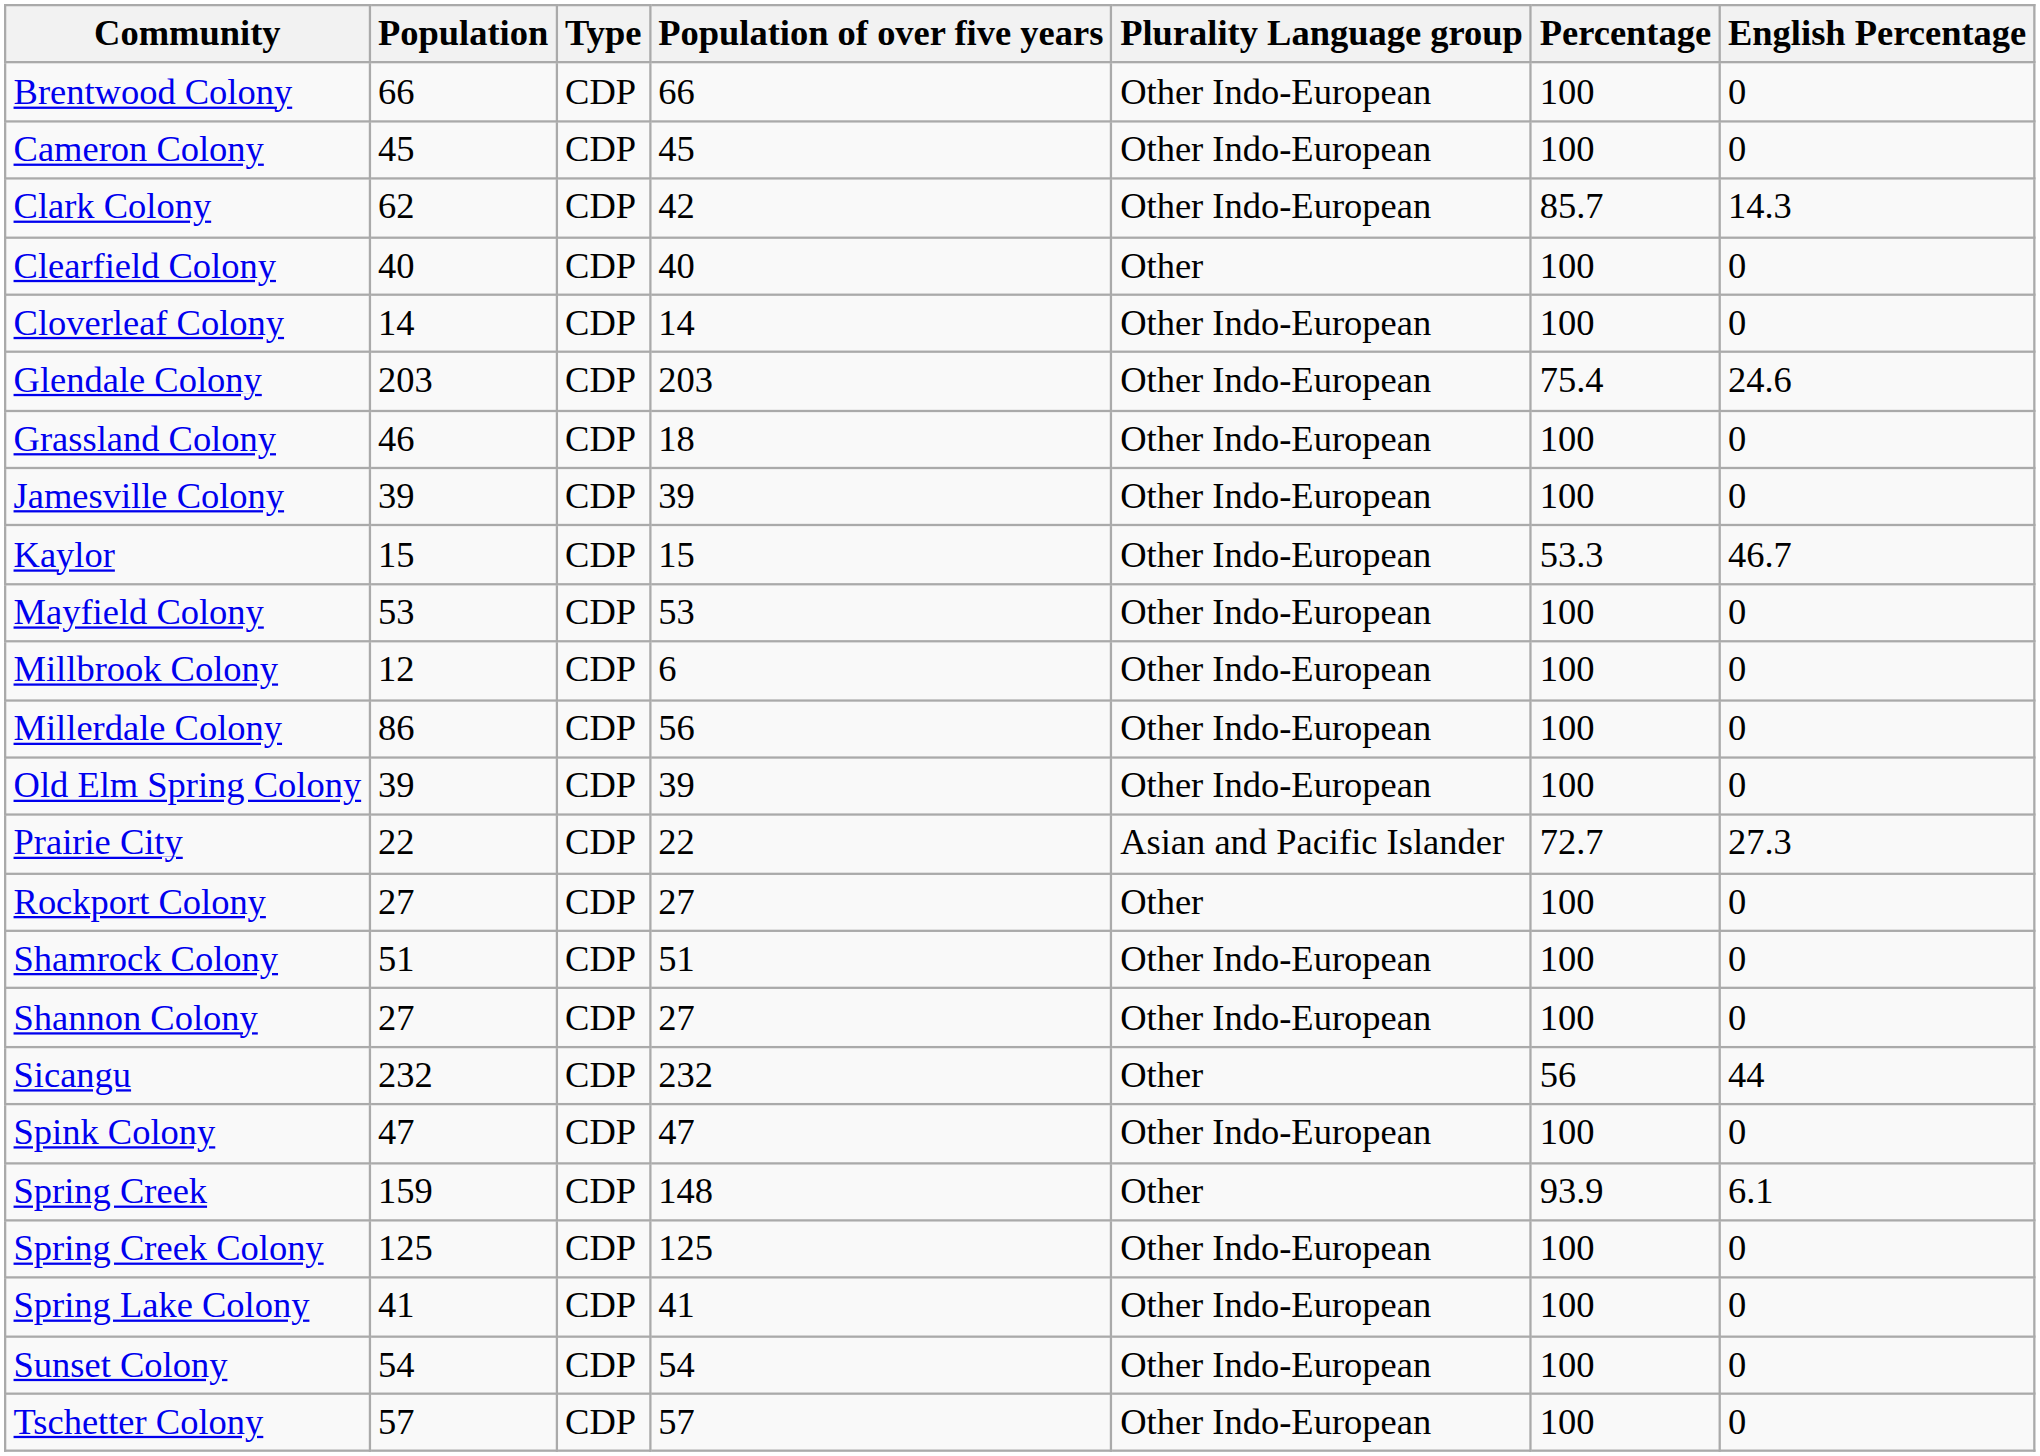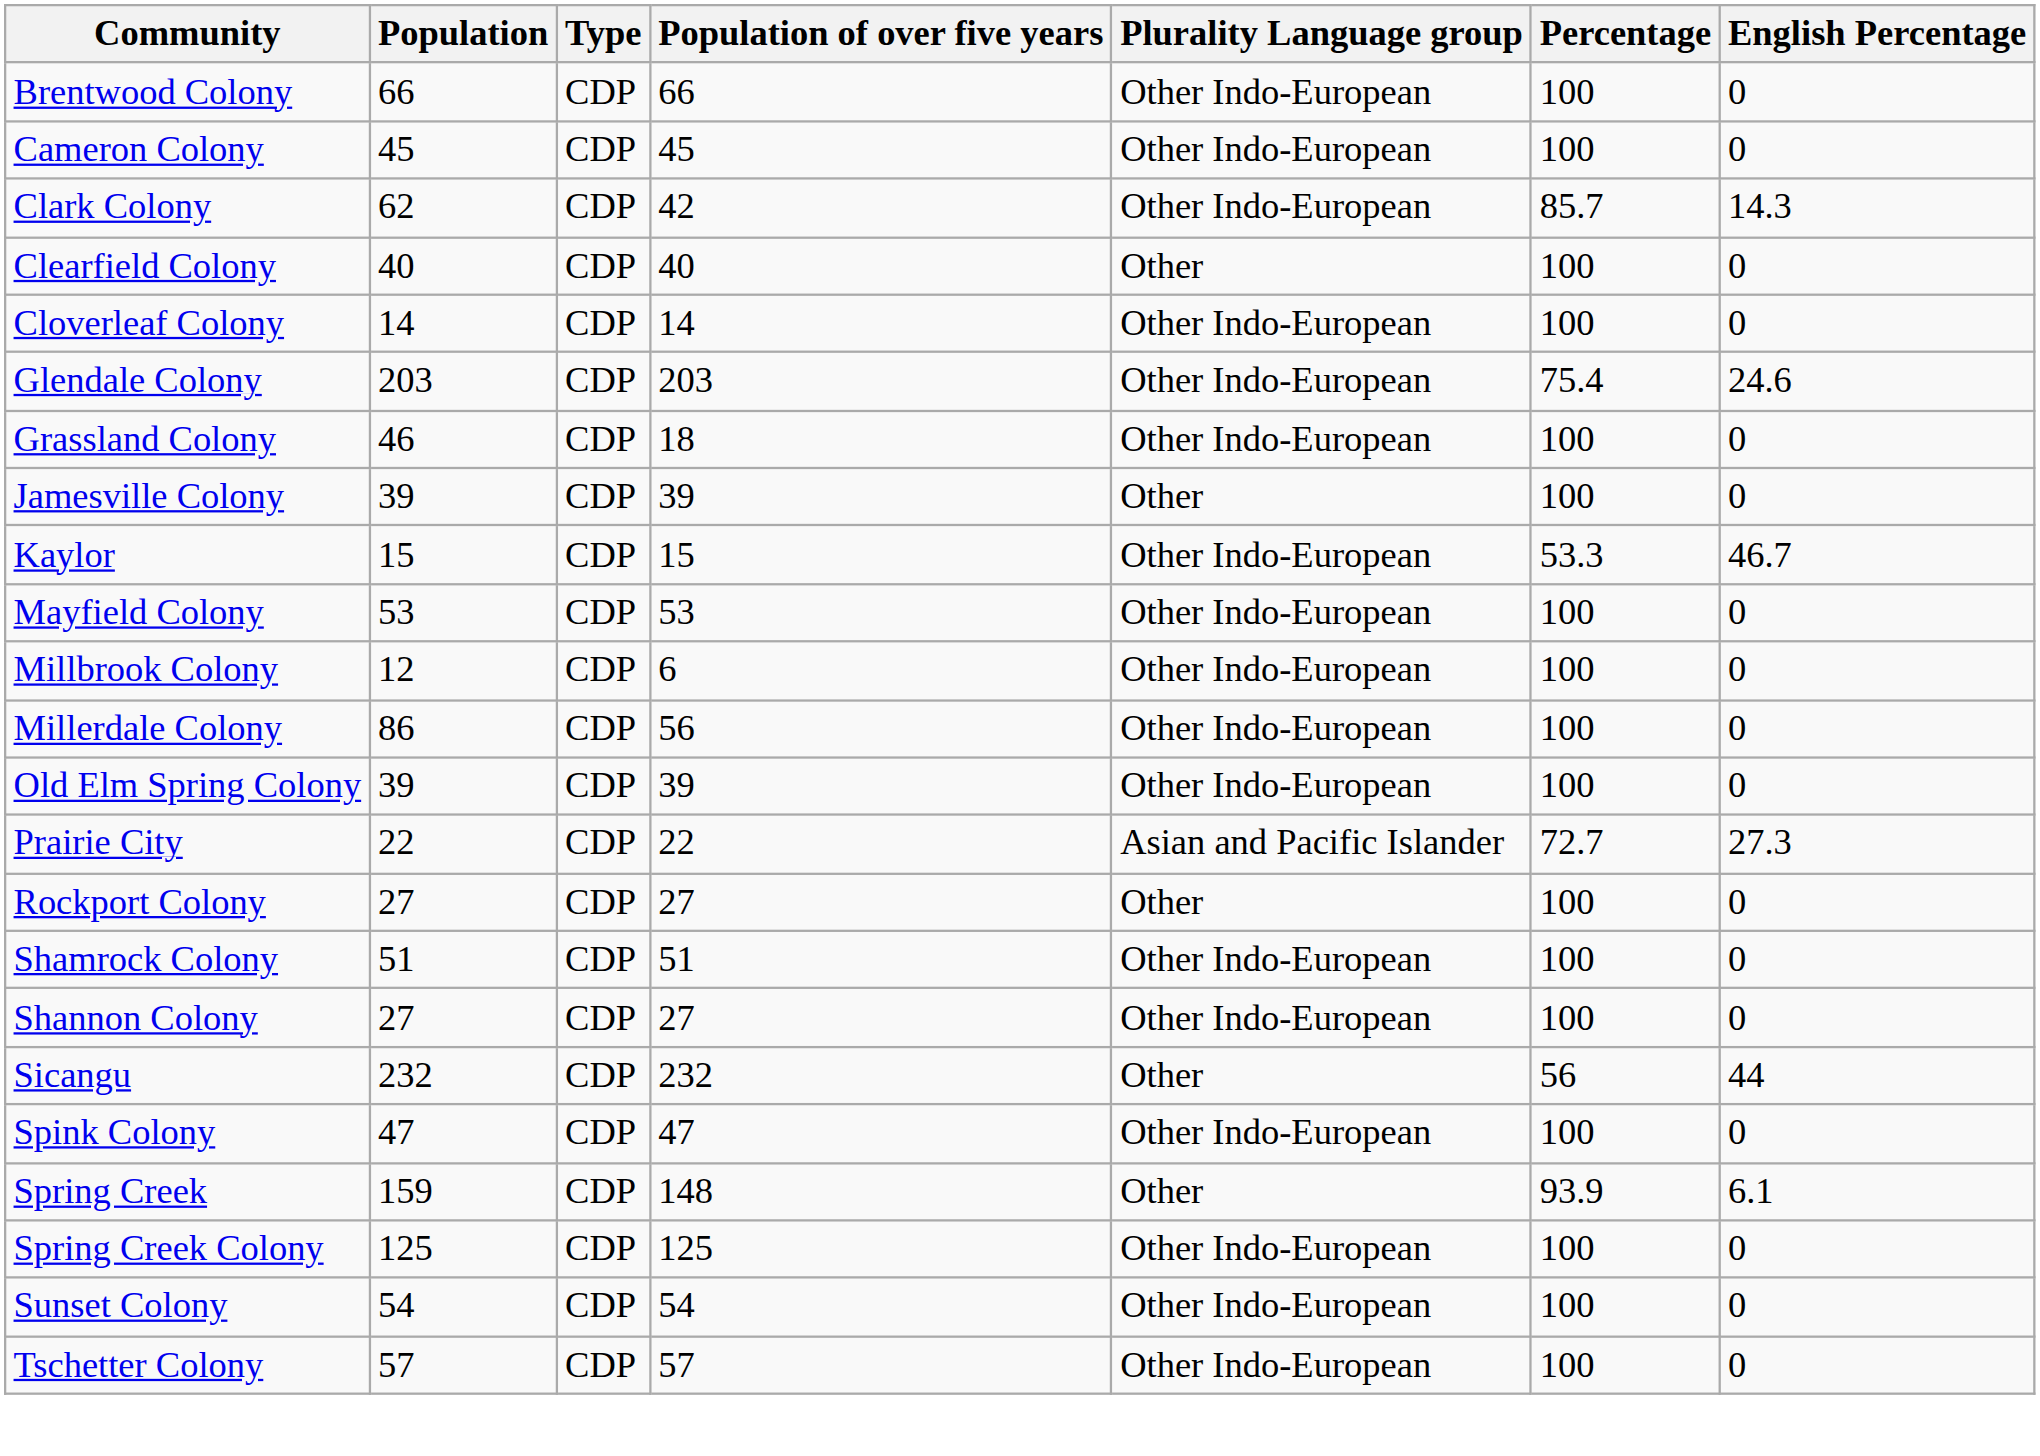 <table class="wikitable sortable">
 <tr>
 <th>Community</th>
 <th>Population</th>
 <th>Type</th>
 <th>Population of over five years</th>
 <th>Plurality Language group</th>
 <th>Percentage</th>
 <th>English Percentage</th>
 </tr>
 <tr>
 <td><a href='#'>Brentwood Colony</a></td>
 <td>66</td>
 <td>CDP</td>
 <td>66</td>
 <td>Other Indo-European</td>
 <td>100</td>
 <td>0</td>
 </tr>
 <tr>
 <td><a href='#'>Cameron Colony</a></td>
 <td>45</td>
 <td>CDP</td>
 <td>45</td>
 <td>Other Indo-European</td>
 <td>100</td>
 <td>0</td>
 </tr>
 <tr>
 <td><a href='#'>Clark Colony</a></td>
 <td>62</td>
 <td>CDP</td>
 <td>42</td>
 <td>Other Indo-European</td>
 <td>85.7</td>
 <td>14.3</td>
 </tr>
 <tr>
 <td><a href='#'>Clearfield Colony</a></td>
 <td>40</td>
 <td>CDP</td>
 <td>40</td>
 <td>Other</td>
 <td>100</td>
 <td>0</td>
 </tr>
 <tr>
 <td><a href='#'>Cloverleaf Colony</a></td>
 <td>14</td>
 <td>CDP</td>
 <td>14</td>
 <td>Other Indo-European</td>
 <td>100</td>
 <td>0</td>
 </tr>
 <tr>
 <td><a href='#'>Glendale Colony</a></td>
 <td>203</td>
 <td>CDP</td>
 <td>203</td>
 <td>Other Indo-European</td>
 <td>75.4</td>
 <td>24.6</td>
 </tr>
 <tr>
 <td><a href='#'>Grassland Colony</a></td>
 <td>46</td>
 <td>CDP</td>
 <td>18</td>
 <td>Other Indo-European</td>
 <td>100</td>
 <td>0</td>
 </tr>
 <tr>
 <td><a href='#'>Jamesville Colony</a></td>
 <td>39</td>
 <td>CDP</td>
 <td>39</td>
-<td>Other Indo-European</td>
+<td>Other</td>
 <td>100</td>
 <td>0</td>
 </tr>
 <tr>
 <td><a href='#'>Kaylor</a></td>
 <td>15</td>
 <td>CDP</td>
 <td>15</td>
 <td>Other Indo-European</td>
 <td>53.3</td>
 <td>46.7</td>
 </tr>
 <tr>
 <td><a href='#'>Mayfield Colony</a></td>
 <td>53</td>
 <td>CDP</td>
 <td>53</td>
 <td>Other Indo-European</td>
 <td>100</td>
 <td>0</td>
 </tr>
 <tr>
 <td><a href='#'>Millbrook Colony</a></td>
 <td>12</td>
 <td>CDP</td>
 <td>6</td>
 <td>Other Indo-European</td>
 <td>100</td>
 <td>0</td>
 </tr>
 <tr>
 <td><a href='#'>Millerdale Colony</a></td>
 <td>86</td>
 <td>CDP</td>
 <td>56</td>
 <td>Other Indo-European</td>
 <td>100</td>
 <td>0</td>
 </tr>
 <tr>
 <td><a href='#'>Old Elm Spring Colony</a></td>
 <td>39</td>
 <td>CDP</td>
 <td>39</td>
 <td>Other Indo-European</td>
 <td>100</td>
 <td>0</td>
 </tr>
 <tr>
 <td><a href='#'>Prairie City</a></td>
 <td>22</td>
 <td>CDP</td>
 <td>22</td>
 <td>Asian and Pacific Islander</td>
 <td>72.7</td>
 <td>27.3</td>
 </tr>
 <tr>
 <td><a href='#'>Rockport Colony</a></td>
 <td>27</td>
 <td>CDP</td>
 <td>27</td>
 <td>Other</td>
 <td>100</td>
 <td>0</td>
 </tr>
 <tr>
 <td><a href='#'>Shamrock Colony</a></td>
 <td>51</td>
 <td>CDP</td>
 <td>51</td>
 <td>Other Indo-European</td>
 <td>100</td>
 <td>0</td>
 </tr>
 <tr>
 <td><a href='#'>Shannon Colony</a></td>
 <td>27</td>
 <td>CDP</td>
 <td>27</td>
 <td>Other Indo-European</td>
 <td>100</td>
 <td>0</td>
 </tr>
 <tr>
 <td><a href='#'>Sicangu</a></td>
 <td>232</td>
 <td>CDP</td>
 <td>232</td>
 <td>Other</td>
 <td>56</td>
 <td>44</td>
 </tr>
 <tr>
 <td><a href='#'>Spink Colony</a></td>
 <td>47</td>
 <td>CDP</td>
 <td>47</td>
 <td>Other Indo-European</td>
 <td>100</td>
 <td>0</td>
 </tr>
 <tr>
 <td><a href='#'>Spring Creek</a></td>
 <td>159</td>
 <td>CDP</td>
 <td>148</td>
 <td>Other</td>
 <td>93.9</td>
 <td>6.1</td>
 </tr>
 <tr>
 <td><a href='#'>Spring Creek Colony</a></td>
 <td>125</td>
 <td>CDP</td>
 <td>125</td>
 <td>Other Indo-European</td>
 <td>100</td>
 <td>0</td>
 </tr>
 <tr>
-<td><a href='#'>Spring Lake Colony</a></td>
-<td>41</td>
-<td>CDP</td>
-<td>41</td>
-<td>Other Indo-European</td>
-<td>100</td>
-<td>0</td>
-</tr>
-<tr>
 <td><a href='#'>Sunset Colony</a></td>
 <td>54</td>
 <td>CDP</td>
 <td>54</td>
 <td>Other Indo-European</td>
 <td>100</td>
 <td>0</td>
 </tr>
 <tr>
 <td><a href='#'>Tschetter Colony</a></td>
 <td>57</td>
 <td>CDP</td>
 <td>57</td>
 <td>Other Indo-European</td>
 <td>100</td>
 <td>0</td>
 </tr>
 </table>
